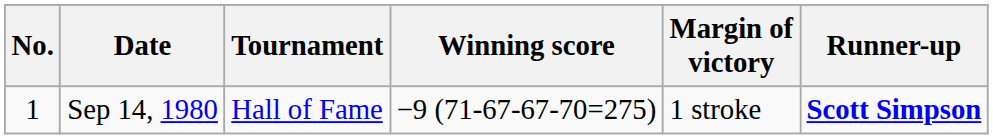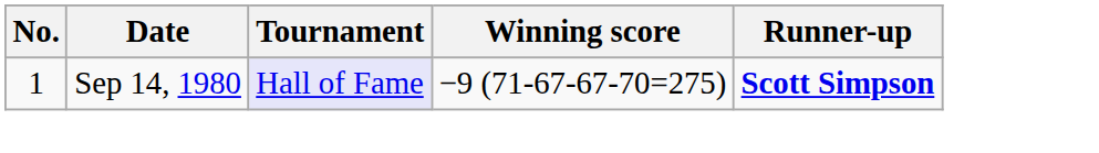 <table class="wikitable" style="font-size:95%;">
 <tr>
 <th>No.</th>
 <th>Date</th>
 <th>Tournament</th>
 <th>Winning score</th>
-<th>Margin of<br>victory</th>
 <th>Runner-up</th>
 </tr>
 <tr>
 <td align=center>1</td>
 <td>Sep 14, <a href='#'>1980</a></td>
-<td><a href='#'>Hall of Fame</a></td>
+<td style="background: lavender;"><a href='#'>Hall of Fame</a></td>
 <td>−9 (71-67-67-70=275)</td>
-<td>1 stroke</td>
 <td><strong> <a href='#'>Scott Simpson</a></strong></td>
 </tr>
 </table>
